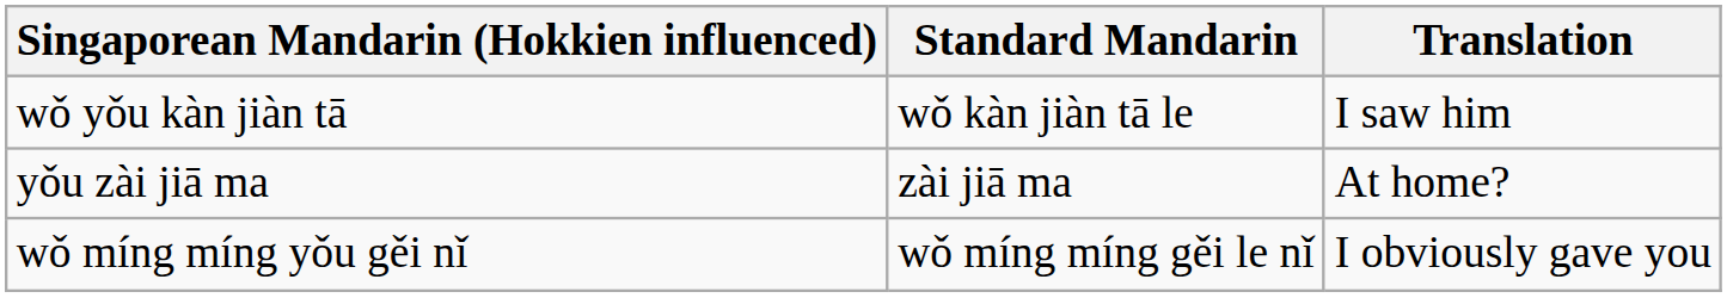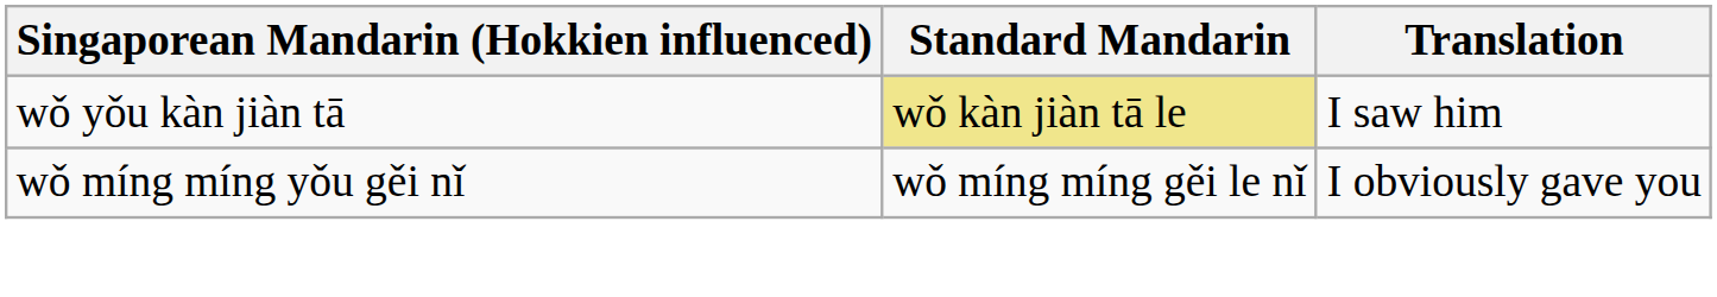 <table class=wikitable>
 <tr>
 <th>Singaporean Mandarin (Hokkien influenced)</th>
 <th>Standard Mandarin</th>
 <th>Translation</th>
 </tr>
 <tr>
 <td> wǒ yǒu kàn jiàn tā</td>
-<td> wǒ kàn jiàn tā le</td>
+<td style="background: khaki;"> wǒ kàn jiàn tā le</td>
 <td>I saw him</td>
-</tr>
-<tr>
-<td> yǒu zài jiā ma</td>
-<td> zài jiā ma</td>
-<td>At home?</td>
 </tr>
 <tr>
 <td> wǒ míng míng yǒu gěi nǐ</td>
 <td> wǒ míng míng gěi le nǐ</td>
 <td>I obviously gave you</td>
 </tr>
 </table>
